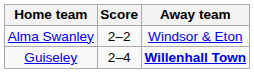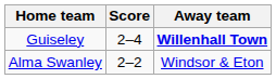 <table class="wikitable" style="text-align: center; font-size:85%">
 <tr>
 <th>Home team</th>
 <th>Score</th>
 <th>Away team</th>
 </tr>
 <tr>
+<td><a href='#'>Guiseley</a></td>
+<td>2–4</td>
+<td><strong><a href='#'>Willenhall Town</a></strong></td>
+</tr>
+<tr>
 <td><a href='#'>Alma Swanley</a></td>
 <td>2–2</td>
 <td><a href='#'>Windsor & Eton</a></td>
 </tr>
-<tr>
-<td><a href='#'>Guiseley</a></td>
-<td>2–4</td>
-<td><strong><a href='#'>Willenhall Town</a></strong></td>
-</tr>
 </table>
